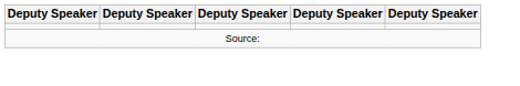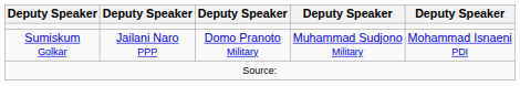 <table class="wikitable" style="text-align: center">
 <tr>
 <th>Deputy Speaker</th>
 <th>Deputy Speaker</th>
 <th>Deputy Speaker</th>
 <th>Deputy Speaker</th>
 <th>Deputy Speaker</th>
 </tr>
 <tr>
 <td></td>
 <td></td>
 <td></td>
 <td></td>
 <td></td>
 </tr>
 <tr>
+<td><a href='#'>Sumiskum</a><br><small><a href='#'>Golkar</a></small></td>
+<td><a href='#'>Jailani Naro</a><br><small><a href='#'>PPP</a></small></td>
+<td><a href='#'>Domo Pranoto</a><br><small><a href='#'>Military</a></small></td>
+<td><a href='#'>Muhammad Sudjono</a><br><a href='#'><small>Military</small></a></td>
+<td><a href='#'>Mohammad Isnaeni</a><br><small><a href='#'>PDI</a></small></td>
+</tr>
+<tr>
 <td colspan="5"><small>Source:</small></td>
 </tr>
 </table>
